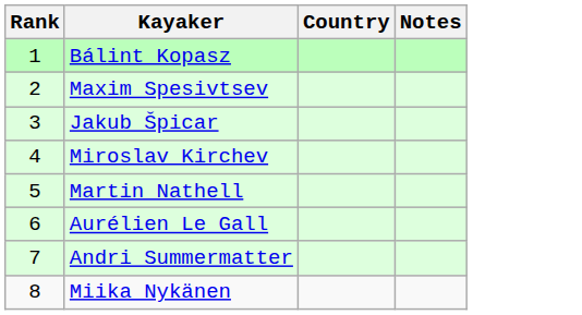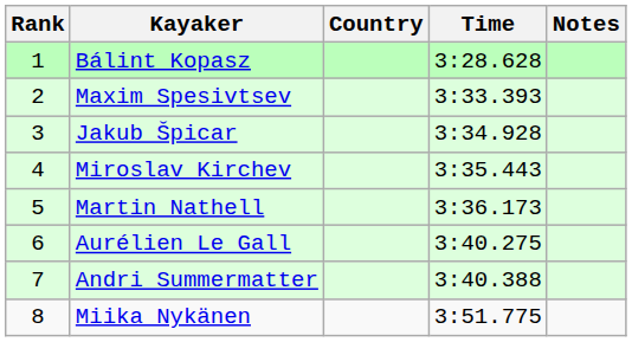 <table class="wikitable" style="text-align:center">
 <tr>
 <th>Rank</th>
 <th>Kayaker</th>
 <th>Country</th>
+<th>Time</th>
 <th>Notes</th>
 </tr>
 <tr bgcolor=bbffbb>
 <td>1</td>
 <td align=left><a href='#'>Bálint Kopasz</a></td>
 <td align=left></td>
+<td>3:28.628</td>
 <td></td>
 </tr>
 <tr bgcolor=ddffdd>
 <td>2</td>
 <td align=left><a href='#'>Maxim Spesivtsev</a></td>
 <td align=left></td>
+<td>3:33.393</td>
 <td></td>
 </tr>
 <tr bgcolor=ddffdd>
 <td>3</td>
 <td align=left><a href='#'>Jakub Špicar</a></td>
 <td align=left></td>
+<td>3:34.928</td>
 <td></td>
 </tr>
 <tr bgcolor=ddffdd>
 <td>4</td>
 <td align=left><a href='#'>Miroslav Kirchev</a></td>
 <td align=left></td>
+<td>3:35.443</td>
 <td></td>
 </tr>
 <tr bgcolor=ddffdd>
 <td>5</td>
 <td align=left><a href='#'>Martin Nathell</a></td>
 <td align=left></td>
+<td>3:36.173</td>
 <td></td>
 </tr>
 <tr bgcolor=ddffdd>
 <td>6</td>
 <td align=left><a href='#'>Aurélien Le Gall</a></td>
 <td align=left></td>
+<td>3:40.275</td>
 <td></td>
 </tr>
 <tr bgcolor=ddffdd>
 <td>7</td>
 <td align=left><a href='#'>Andri Summermatter</a></td>
 <td align=left></td>
+<td>3:40.388</td>
 <td></td>
 </tr>
 <tr>
 <td>8</td>
 <td align=left><a href='#'>Miika Nykänen</a></td>
 <td align=left></td>
+<td>3:51.775</td>
 <td></td>
 </tr>
 </table>
